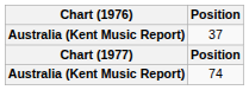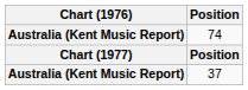 <table class="wikitable sortable plainrowheaders">
 <tr>
 <th>Chart (1976)</th>
 <th>Position</th>
 </tr>
 <tr>
 <th scope="row">Australia (Kent Music Report)</th>
-<td align="center">37</td>
+<td align="center">74</td>
 </tr>
 <tr>
 <th>Chart (1977)</th>
 <th>Position</th>
 </tr>
 <tr>
 <th scope="row">Australia (Kent Music Report)</th>
-<td align="center">74</td>
+<td align="center">37</td>
 </tr>
 </table>
